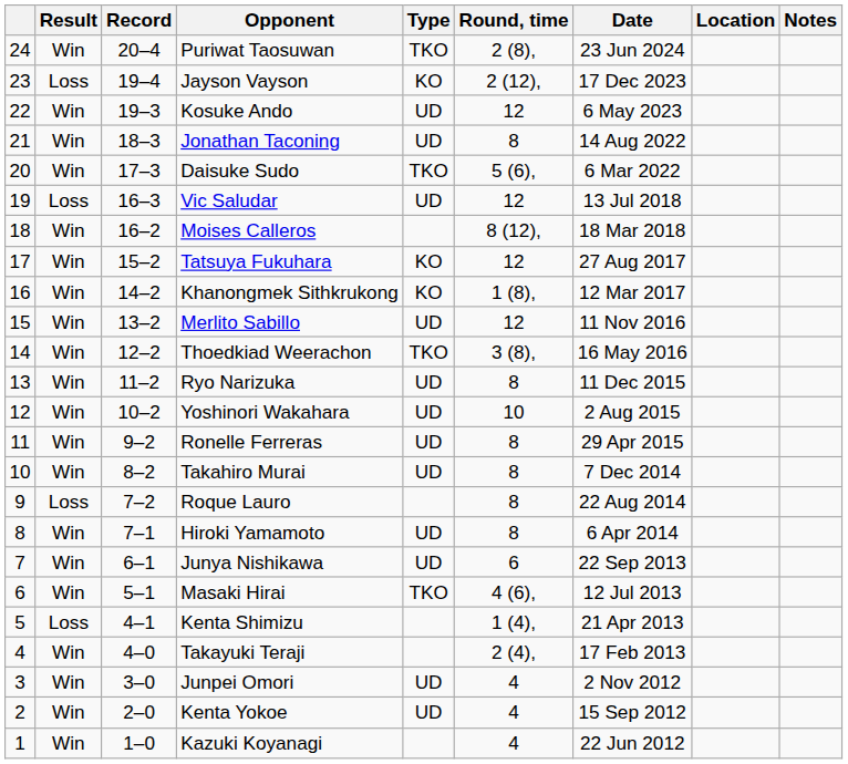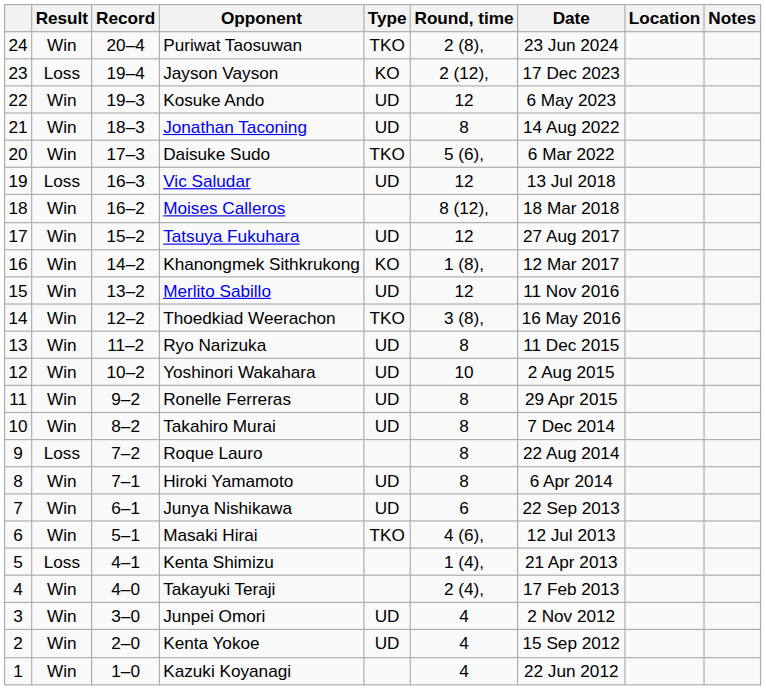 <table class="wikitable" style="text-align:center; font-size:95%">
 <tr>
 <th></th>
 <th>Result</th>
 <th>Record</th>
 <th>Opponent</th>
 <th>Type</th>
 <th>Round, time</th>
 <th>Date</th>
 <th>Location</th>
 <th>Notes</th>
 </tr>
 <tr>
 <td>24</td>
 <td>Win</td>
 <td>20–4</td>
 <td style="text-align:left;">Puriwat Taosuwan</td>
 <td>TKO</td>
 <td>2 (8), </td>
 <td>23 Jun 2024</td>
 <td style="text-align:left;"></td>
 <td></td>
 </tr>
 <tr>
 <td>23</td>
 <td>Loss</td>
 <td>19–4</td>
 <td style="text-align:left;">Jayson Vayson</td>
 <td>KO</td>
 <td>2 (12), </td>
 <td>17 Dec 2023</td>
 <td style="text-align:left;"></td>
 <td style="text-align:left;"></td>
 </tr>
 <tr>
 <td>22</td>
 <td>Win</td>
 <td>19–3</td>
 <td style="text-align:left;">Kosuke Ando</td>
 <td>UD</td>
 <td>12</td>
 <td>6 May 2023</td>
 <td style="text-align:left;"></td>
 <td style="text-align:left;"></td>
 </tr>
 <tr>
 <td>21</td>
 <td>Win</td>
 <td>18–3</td>
 <td style="text-align:left;"><a href='#'>Jonathan Taconing</a></td>
 <td>UD</td>
 <td>8</td>
 <td>14 Aug 2022</td>
 <td style="text-align:left;"></td>
 <td style="text-align:left;"></td>
 </tr>
 <tr>
 <td>20</td>
 <td>Win</td>
 <td>17–3</td>
 <td style="text-align:left;">Daisuke Sudo</td>
 <td>TKO</td>
 <td>5 (6), </td>
 <td>6 Mar 2022</td>
 <td style="text-align:left;"></td>
 <td style="text-align:left;"></td>
 </tr>
 <tr>
 <td>19</td>
 <td>Loss</td>
 <td>16–3</td>
 <td style="text-align:left;"><a href='#'>Vic Saludar</a></td>
 <td>UD</td>
 <td>12</td>
 <td>13 Jul 2018</td>
 <td style="text-align:left;"></td>
 <td style="text-align:left;"></td>
 </tr>
 <tr>
 <td>18</td>
 <td>Win</td>
 <td>16–2</td>
 <td style="text-align:left;"><a href='#'>Moises Calleros</a></td>
 <td></td>
 <td>8 (12), </td>
 <td>18 Mar 2018</td>
 <td style="text-align:left;"></td>
 <td style="text-align:left;"></td>
 </tr>
 <tr>
 <td>17</td>
 <td>Win</td>
 <td>15–2</td>
 <td style="text-align:left;"><a href='#'>Tatsuya Fukuhara</a></td>
-<td>KO</td>
+<td>UD</td>
 <td>12</td>
 <td>27 Aug 2017</td>
 <td style="text-align:left;"></td>
 <td style="text-align:left;"></td>
 </tr>
 <tr>
 <td>16</td>
 <td>Win</td>
 <td>14–2</td>
 <td style="text-align:left;">Khanongmek Sithkrukong</td>
 <td>KO</td>
 <td>1 (8), </td>
 <td>12 Mar 2017</td>
 <td style="text-align:left;"></td>
 <td></td>
 </tr>
 <tr>
 <td>15</td>
 <td>Win</td>
 <td>13–2</td>
 <td style="text-align:left;"><a href='#'>Merlito Sabillo</a></td>
 <td>UD</td>
 <td>12</td>
 <td>11 Nov 2016</td>
 <td style="text-align:left;"></td>
 <td style="text-align:left;"></td>
 </tr>
 <tr>
 <td>14</td>
 <td>Win</td>
 <td>12–2</td>
 <td style="text-align:left;">Thoedkiad Weerachon</td>
 <td>TKO</td>
 <td>3 (8), </td>
 <td>16 May 2016</td>
 <td style="text-align:left;"></td>
 <td></td>
 </tr>
 <tr>
 <td>13</td>
 <td>Win</td>
 <td>11–2</td>
 <td style="text-align:left;">Ryo Narizuka</td>
 <td>UD</td>
 <td>8</td>
 <td>11 Dec 2015</td>
 <td style="text-align:left;"></td>
 <td></td>
 </tr>
 <tr>
 <td>12</td>
 <td>Win</td>
 <td>10–2</td>
 <td style="text-align:left;">Yoshinori Wakahara</td>
 <td>UD</td>
 <td>10</td>
 <td>2 Aug 2015</td>
 <td style="text-align:left;"></td>
 <td></td>
 </tr>
 <tr>
 <td>11</td>
 <td>Win</td>
 <td>9–2</td>
 <td style="text-align:left;">Ronelle Ferreras</td>
 <td>UD</td>
 <td>8</td>
 <td>29 Apr 2015</td>
 <td style="text-align:left;"></td>
 <td></td>
 </tr>
 <tr>
 <td>10</td>
 <td>Win</td>
 <td>8–2</td>
 <td style="text-align:left;">Takahiro Murai</td>
 <td>UD</td>
 <td>8</td>
 <td>7 Dec 2014</td>
 <td style="text-align:left;"></td>
 <td></td>
 </tr>
 <tr>
 <td>9</td>
 <td>Loss</td>
 <td>7–2</td>
 <td style="text-align:left;">Roque Lauro</td>
 <td></td>
 <td>8</td>
 <td>22 Aug 2014</td>
 <td style="text-align:left;"></td>
 <td></td>
 </tr>
 <tr>
 <td>8</td>
 <td>Win</td>
 <td>7–1</td>
 <td style="text-align:left;">Hiroki Yamamoto</td>
 <td>UD</td>
 <td>8</td>
 <td>6 Apr 2014</td>
 <td style="text-align:left;"></td>
 <td></td>
 </tr>
 <tr>
 <td>7</td>
 <td>Win</td>
 <td>6–1</td>
 <td style="text-align:left;">Junya Nishikawa</td>
 <td>UD</td>
 <td>6</td>
 <td>22 Sep 2013</td>
 <td style="text-align:left;"></td>
 <td></td>
 </tr>
 <tr>
 <td>6</td>
 <td>Win</td>
 <td>5–1</td>
 <td style="text-align:left;">Masaki Hirai</td>
 <td>TKO</td>
 <td>4 (6), </td>
 <td>12 Jul 2013</td>
 <td style="text-align:left;"></td>
 <td></td>
 </tr>
 <tr>
 <td>5</td>
 <td>Loss</td>
 <td>4–1</td>
 <td style="text-align:left;">Kenta Shimizu</td>
 <td></td>
 <td>1 (4), </td>
 <td>21 Apr 2013</td>
 <td style="text-align:left;"></td>
 <td></td>
 </tr>
 <tr>
 <td>4</td>
 <td>Win</td>
 <td>4–0</td>
 <td style="text-align:left;">Takayuki Teraji</td>
 <td></td>
 <td>2 (4), </td>
 <td>17 Feb 2013</td>
 <td style="text-align:left;"></td>
 <td></td>
 </tr>
 <tr>
 <td>3</td>
 <td>Win</td>
 <td>3–0</td>
 <td style="text-align:left;">Junpei Omori</td>
 <td>UD</td>
 <td>4</td>
 <td>2 Nov 2012</td>
 <td style="text-align:left;"></td>
 <td></td>
 </tr>
 <tr>
 <td>2</td>
 <td>Win</td>
 <td>2–0</td>
 <td style="text-align:left;">Kenta Yokoe</td>
 <td>UD</td>
 <td>4</td>
 <td>15 Sep 2012</td>
 <td style="text-align:left;"></td>
 <td></td>
 </tr>
 <tr>
 <td>1</td>
 <td>Win</td>
 <td>1–0</td>
 <td style="text-align:left;">Kazuki Koyanagi</td>
 <td></td>
 <td>4</td>
 <td>22 Jun 2012</td>
 <td style="text-align:left;"></td>
 <td></td>
 </tr>
 </table>
